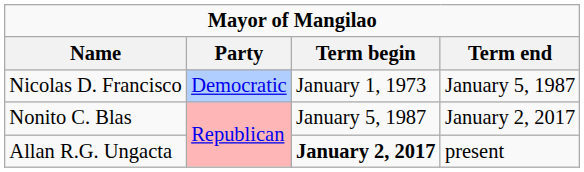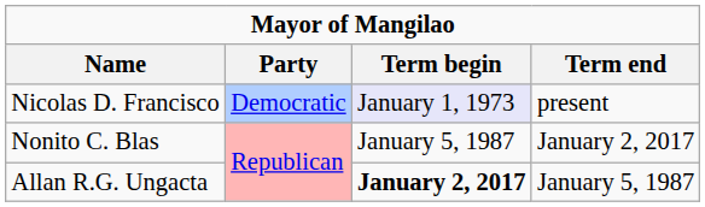 <table class="wikitable">
 <tr>
 <td colspan="4" align=center><strong>Mayor of Mangilao</strong></td>
 </tr>
 <tr>
 <th>Name</th>
 <th>Party</th>
 <th>Term begin</th>
 <th>Term end</th>
 </tr>
 <tr>
 <td>Nicolas D. Francisco</td>
 <td style="background-color: #B0CEFF";><a href='#'>Democratic</a></td>
-<td>January 1, 1973</td>
-<td>January 5, 1987</td>
+<td style="background: lavender;">January 1, 1973</td>
+<td>present</td>
 </tr>
 <tr>
 <td>Nonito C. Blas</td>
 <td style="background-color: #FFB6B6"; rowspan="2"><a href='#'>Republican</a></td>
 <td>January 5, 1987</td>
 <td>January 2, 2017</td>
 </tr>
 <tr>
 <td>Allan R.G. Ungacta</td>
 <td><strong>January 2, 2017</strong></td>
-<td>present</td>
+<td>January 5, 1987</td>
 </tr>
 </table>
